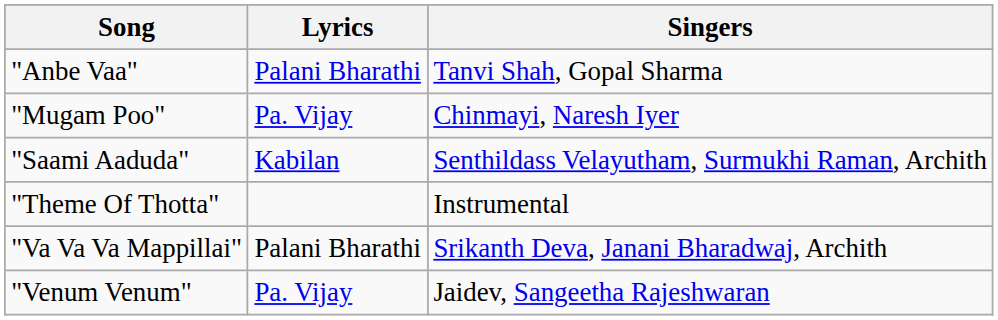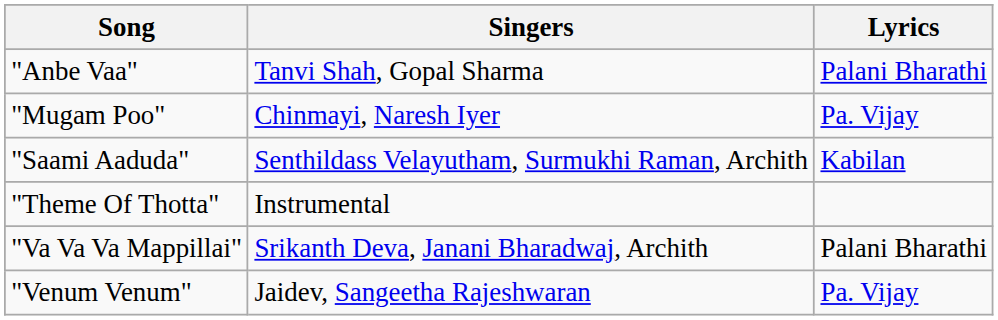 <table class="wikitable" style="font-size:95%;">
 <tr>
 <th>Song</th>
+<th>Singers</th>
 <th>Lyrics</th>
-<th>Singers</th>
 </tr>
 <tr>
 <td>"Anbe Vaa"</td>
+<td><a href='#'>Tanvi Shah</a>, Gopal Sharma</td>
 <td><a href='#'>Palani Bharathi</a></td>
-<td><a href='#'>Tanvi Shah</a>, Gopal Sharma</td>
 </tr>
 <tr>
 <td>"Mugam Poo"</td>
+<td><a href='#'>Chinmayi</a>, <a href='#'>Naresh Iyer</a></td>
 <td><a href='#'>Pa. Vijay</a></td>
-<td><a href='#'>Chinmayi</a>, <a href='#'>Naresh Iyer</a></td>
 </tr>
 <tr>
 <td>"Saami Aaduda"</td>
+<td><a href='#'>Senthildass Velayutham</a>, <a href='#'>Surmukhi Raman</a>, Archith</td>
 <td><a href='#'>Kabilan</a></td>
-<td><a href='#'>Senthildass Velayutham</a>, <a href='#'>Surmukhi Raman</a>, Archith</td>
 </tr>
 <tr>
 <td>"Theme Of Thotta"</td>
+<td>Instrumental</td>
 <td></td>
-<td>Instrumental</td>
 </tr>
 <tr>
 <td>"Va Va Va Mappillai"</td>
+<td><a href='#'>Srikanth Deva</a>, <a href='#'>Janani Bharadwaj</a>, Archith</td>
 <td>Palani Bharathi</td>
-<td><a href='#'>Srikanth Deva</a>, <a href='#'>Janani Bharadwaj</a>, Archith</td>
 </tr>
 <tr>
 <td>"Venum Venum"</td>
+<td>Jaidev, <a href='#'>Sangeetha Rajeshwaran</a></td>
 <td><a href='#'>Pa. Vijay</a></td>
-<td>Jaidev, <a href='#'>Sangeetha Rajeshwaran</a></td>
 </tr>
 </table>
